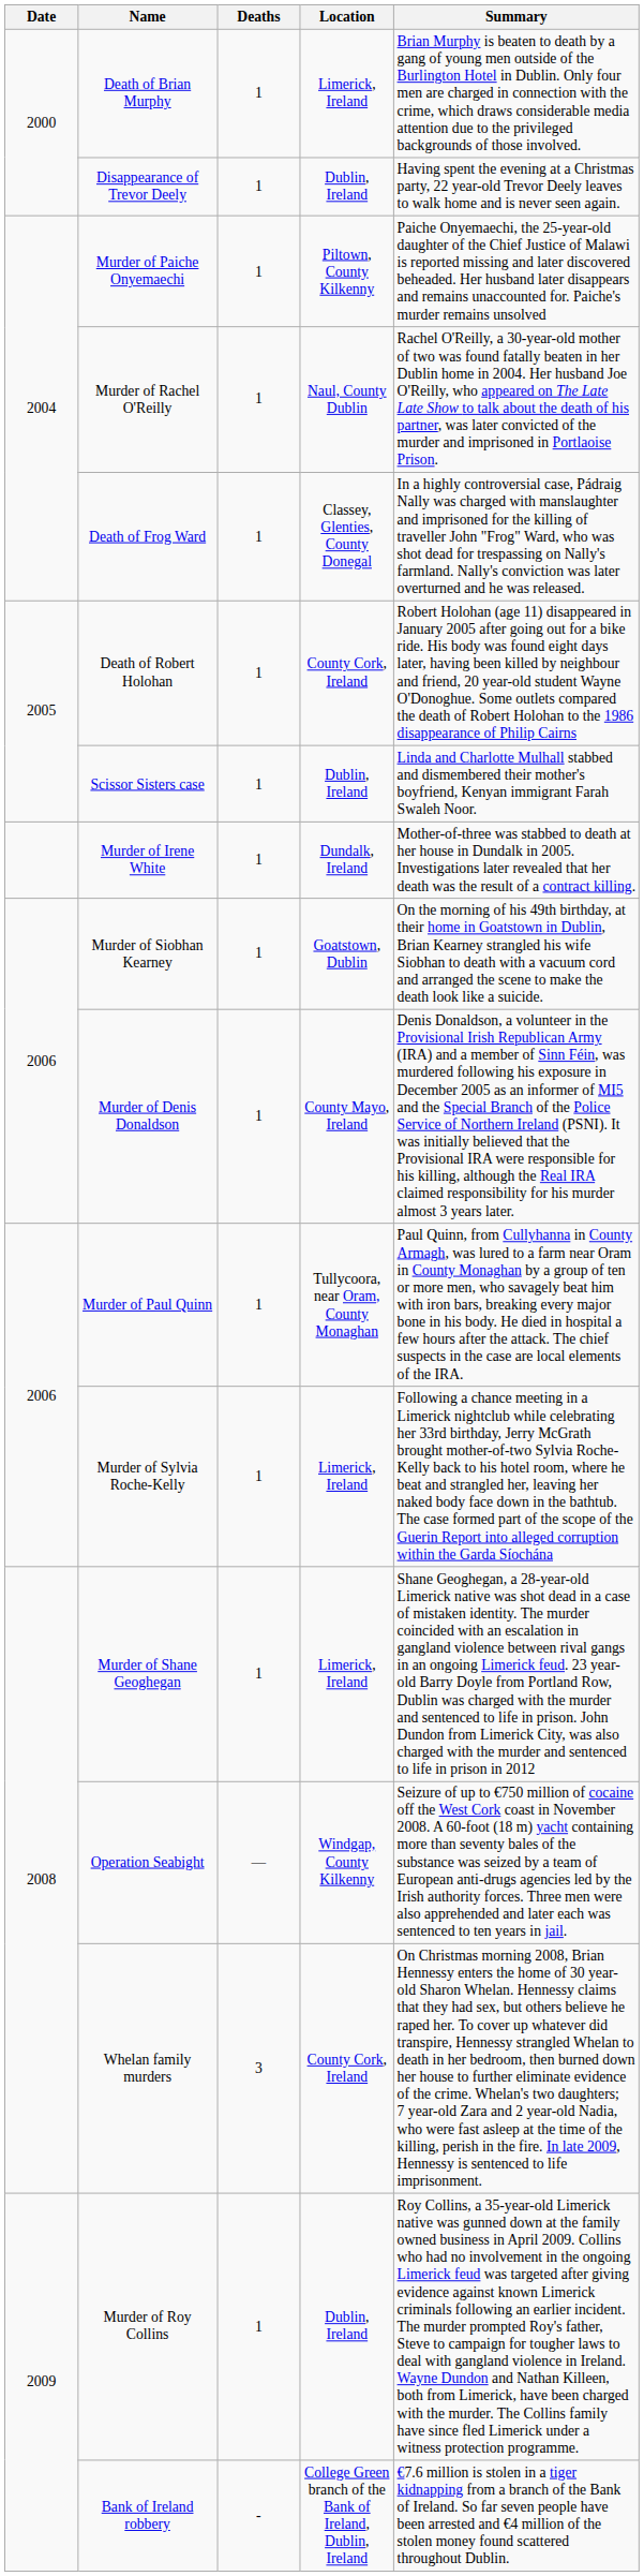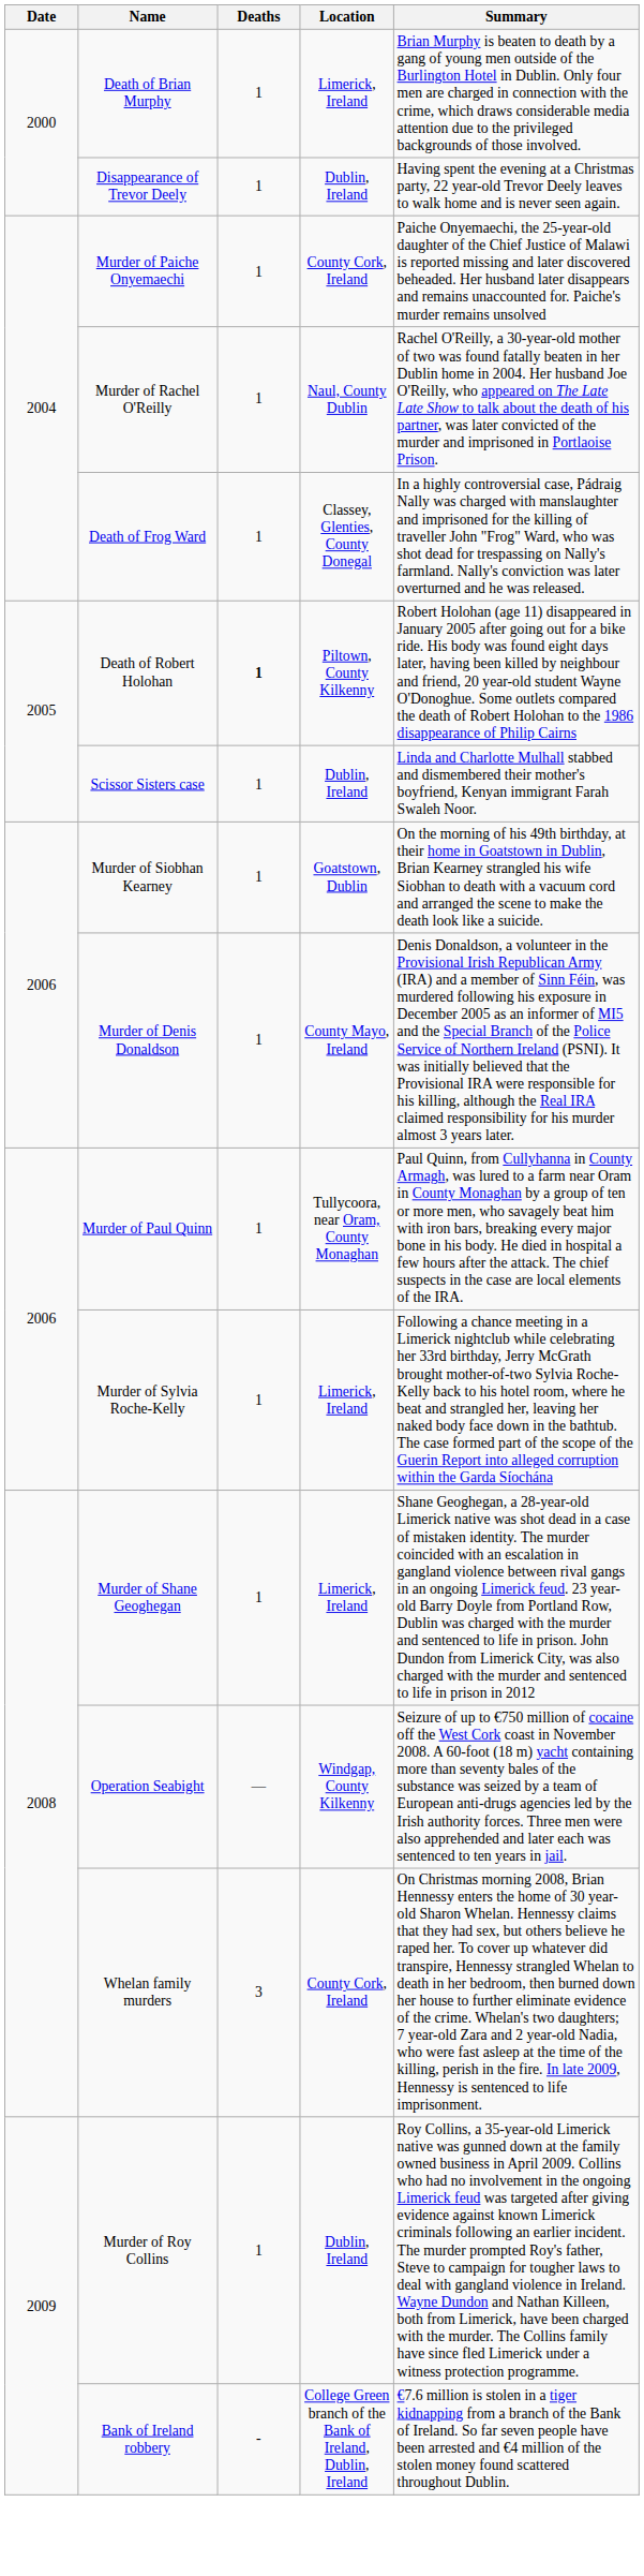 <table class="sortable wikitable" width="100%" style="text-align:center; font-size:90%;">
 <tr>
 <th width="65px">Date</th>
 <th width="130px">Name</th>
 <th width="75px">Deaths</th>
 <th width="85px">Location</th>
 <th>Summary</th>
 </tr>
 <tr>
 <td rowspan="2">2000</td>
 <td><a href='#'>Death of Brian Murphy</a></td>
 <td>1</td>
 <td><a href='#'>Limerick</a>, <a href='#'>Ireland</a></td>
 <td align=left><a href='#'>Brian Murphy</a> is beaten to death by a gang of young men outside of the <a href='#'>Burlington Hotel</a> in Dublin. Only four men are charged in connection with the crime, which draws considerable media attention due to the privileged backgrounds of those involved.</td>
 </tr>
 <tr>
 <td><a href='#'>Disappearance of Trevor Deely</a></td>
 <td>1</td>
 <td><a href='#'>Dublin</a>, <a href='#'>Ireland</a></td>
 <td align=left>Having spent the evening at a Christmas party, 22 year-old Trevor Deely leaves to walk home and is never seen again.</td>
 </tr>
 <tr>
 <td rowspan="3">2004</td>
 <td><a href='#'>Murder of Paiche Onyemaechi</a></td>
 <td>1</td>
-<td><a href='#'>Piltown</a>, <a href='#'>County Kilkenny</a></td>
+<td><a href='#'>County Cork</a>, <a href='#'>Ireland</a></td>
 <td align="left">Paiche Onyemaechi, the 25-year-old daughter of the Chief Justice of Malawi is reported missing and later discovered beheaded. Her husband later disappears and remains unaccounted for. Paiche's murder remains unsolved</td>
 </tr>
 <tr>
 <td>Murder of Rachel O'Reilly</td>
 <td>1</td>
 <td><a href='#'>Naul, County Dublin</a></td>
 <td align="left">Rachel O'Reilly, a 30-year-old mother of two was found fatally beaten in her Dublin home in 2004. Her husband Joe O'Reilly, who <a href='#'>appeared on <em>The Late Late Show </em> to talk about the death of his partner</a>, was later convicted of the murder and imprisoned in <a href='#'>Portlaoise Prison</a>.</td>
 </tr>
 <tr>
 <td><a href='#'>Death of Frog Ward</a></td>
 <td>1</td>
 <td>Classey, <a href='#'>Glenties</a>, <a href='#'>County Donegal</a></td>
 <td align=left>In a highly controversial case, Pádraig Nally was charged with manslaughter and imprisoned for the killing of traveller John "Frog" Ward, who was shot dead for trespassing on Nally's farmland. Nally's conviction was later overturned and he was released.</td>
 </tr>
 <tr>
 <td rowspan="2">2005</td>
 <td>Death of Robert Holohan</td>
-<td>1</td>
-<td><a href='#'>County Cork</a>, <a href='#'>Ireland</a></td>
+<td><strong>1</strong></td>
+<td><a href='#'>Piltown</a>, <a href='#'>County Kilkenny</a></td>
 <td align=left>Robert Holohan (age 11) disappeared in January 2005 after going out for a bike ride. His body was found eight days later, having been killed by neighbour and friend, 20 year-old student Wayne O'Donoghue. Some outlets compared the death of Robert Holohan to the <a href='#'>1986 disappearance of Philip Cairns</a></td>
 </tr>
 <tr>
 <td><a href='#'>Scissor Sisters case</a></td>
 <td>1</td>
 <td><a href='#'>Dublin</a>, <a href='#'>Ireland</a></td>
 <td align=left><a href='#'>Linda and Charlotte Mulhall</a> stabbed and dismembered their mother's boyfriend, Kenyan immigrant Farah Swaleh Noor.</td>
-</tr>
-<tr>
-<td></td>
-<td><a href='#'>Murder of Irene White</a></td>
-<td>1</td>
-<td><a href='#'>Dundalk</a>, <a href='#'>Ireland</a></td>
-<td align=left>Mother-of-three was stabbed to death at her house in Dundalk in 2005. Investigations later revealed that her death was the result of a <a href='#'>contract killing</a>.</td>
 </tr>
 <tr>
 <td rowspan="2">2006</td>
 <td>Murder of Siobhan Kearney</td>
 <td>1</td>
 <td><a href='#'>Goatstown</a>, <a href='#'>Dublin</a></td>
 <td align=left>On the morning of his 49th birthday, at their <a href='#'>home in Goatstown in Dublin</a>, Brian Kearney strangled his wife Siobhan to death with a vacuum cord and arranged the scene to make the death look like a suicide.</td>
 </tr>
 <tr>
 <td><a href='#'>Murder of Denis Donaldson</a></td>
 <td>1</td>
 <td><a href='#'>County Mayo</a>, <a href='#'>Ireland</a></td>
 <td align=left>Denis Donaldson, a volunteer in the <a href='#'>Provisional Irish Republican Army</a> (IRA) and a member of <a href='#'>Sinn Féin</a>, was murdered following his exposure in December 2005 as an informer of <a href='#'>MI5</a> and the <a href='#'>Special Branch</a> of the <a href='#'>Police Service of Northern Ireland</a> (PSNI). It was initially believed that the Provisional IRA were responsible for his killing,  although the <a href='#'>Real IRA</a> claimed responsibility for his murder almost 3 years later.</td>
 </tr>
 <tr>
 <td rowspan="2">2006</td>
 <td><a href='#'>Murder of Paul Quinn</a></td>
 <td>1</td>
 <td>Tullycoora, near <a href='#'>Oram, County Monaghan</a></td>
 <td align=left>Paul Quinn, from <a href='#'>Cullyhanna</a> in <a href='#'>County Armagh</a>, was lured to a farm near Oram in <a href='#'>County Monaghan</a> by a group of ten or more men, who savagely beat him with iron bars, breaking every major bone in his body. He died in hospital a few hours after the attack. The chief suspects in the case are local elements of the IRA.</td>
 </tr>
 <tr>
 <td>Murder of Sylvia Roche-Kelly</td>
 <td>1</td>
 <td><a href='#'>Limerick</a>, <a href='#'>Ireland</a></td>
 <td align=left>Following a chance meeting in a Limerick nightclub while celebrating her 33rd birthday, Jerry McGrath brought mother-of-two Sylvia Roche-Kelly back to his hotel room, where he beat and strangled her, leaving her naked body face down in the bathtub. The case formed part of the scope of the <a href='#'>Guerin Report into alleged corruption within the Garda Síochána</a></td>
 </tr>
 <tr>
 <td rowspan="3">2008</td>
 <td><a href='#'>Murder of Shane Geoghegan</a></td>
 <td>1</td>
 <td><a href='#'>Limerick</a>, <a href='#'>Ireland</a></td>
 <td align=left>Shane Geoghegan, a 28-year-old Limerick native was shot dead in a case of mistaken identity. The murder coincided with an escalation in gangland violence between rival gangs in an ongoing <a href='#'>Limerick feud</a>. 23 year-old Barry Doyle from Portland Row, Dublin was charged with the murder and sentenced to life in prison. John Dundon from Limerick City, was also charged with the murder and sentenced to life in prison in 2012</td>
 </tr>
 <tr>
 <td><a href='#'>Operation Seabight</a></td>
 <td>—</td>
 <td><a href='#'>Windgap, County Kilkenny</a></td>
 <td align=left>Seizure of up to €750 million of <a href='#'>cocaine</a> off the <a href='#'>West Cork</a> coast in November 2008. A 60-foot (18 m) <a href='#'>yacht</a> containing more than seventy bales of the substance was seized by a team of European anti-drugs agencies led by the Irish authority forces. Three men were also apprehended and later each was sentenced to ten years in <a href='#'>jail</a>.</td>
 </tr>
 <tr>
 <td>Whelan family murders</td>
 <td>3</td>
 <td><a href='#'>County Cork</a>, <a href='#'>Ireland</a></td>
 <td align=left>On Christmas morning 2008, Brian Hennessy enters the home of 30 year-old Sharon Whelan. Hennessy claims that they had sex, but others believe he raped her. To cover up whatever did transpire, Hennessy strangled Whelan to death in her bedroom, then burned down her house to further eliminate evidence of the crime. Whelan's two daughters; 7 year-old Zara and 2 year-old Nadia, who were fast asleep at the time of the killing, perish in the fire. <a href='#'>In late 2009</a>, Hennessy is sentenced to life imprisonment.</td>
 </tr>
 <tr>
 <td rowspan="2">2009</td>
 <td>Murder of Roy Collins</td>
 <td>1</td>
 <td><a href='#'>Dublin</a>, <a href='#'>Ireland</a></td>
 <td align=left>Roy Collins, a 35-year-old Limerick native was gunned down at the family owned business in April 2009. Collins who had no involvement in the ongoing <a href='#'>Limerick feud</a> was targeted after giving evidence against known Limerick criminals following an earlier incident. The murder prompted Roy's father, Steve to campaign for tougher laws to deal with gangland violence in Ireland. <a href='#'>Wayne Dundon</a> and Nathan Killeen, both from Limerick, have been charged with the murder. The Collins family have since fled Limerick under a witness protection programme.</td>
 </tr>
 <tr>
 <td><a href='#'>Bank of Ireland robbery</a></td>
 <td>-</td>
 <td><a href='#'>College Green</a> branch of the <a href='#'>Bank of Ireland</a>, <a href='#'>Dublin</a>, <a href='#'>Ireland</a></td>
 <td align=left><a href='#'>€</a>7.6 million is stolen in a <a href='#'>tiger kidnapping</a> from a branch of the Bank of Ireland. So far seven people have been arrested and €4 million of the stolen money found scattered throughout Dublin.</td>
 </tr>
 </table>
